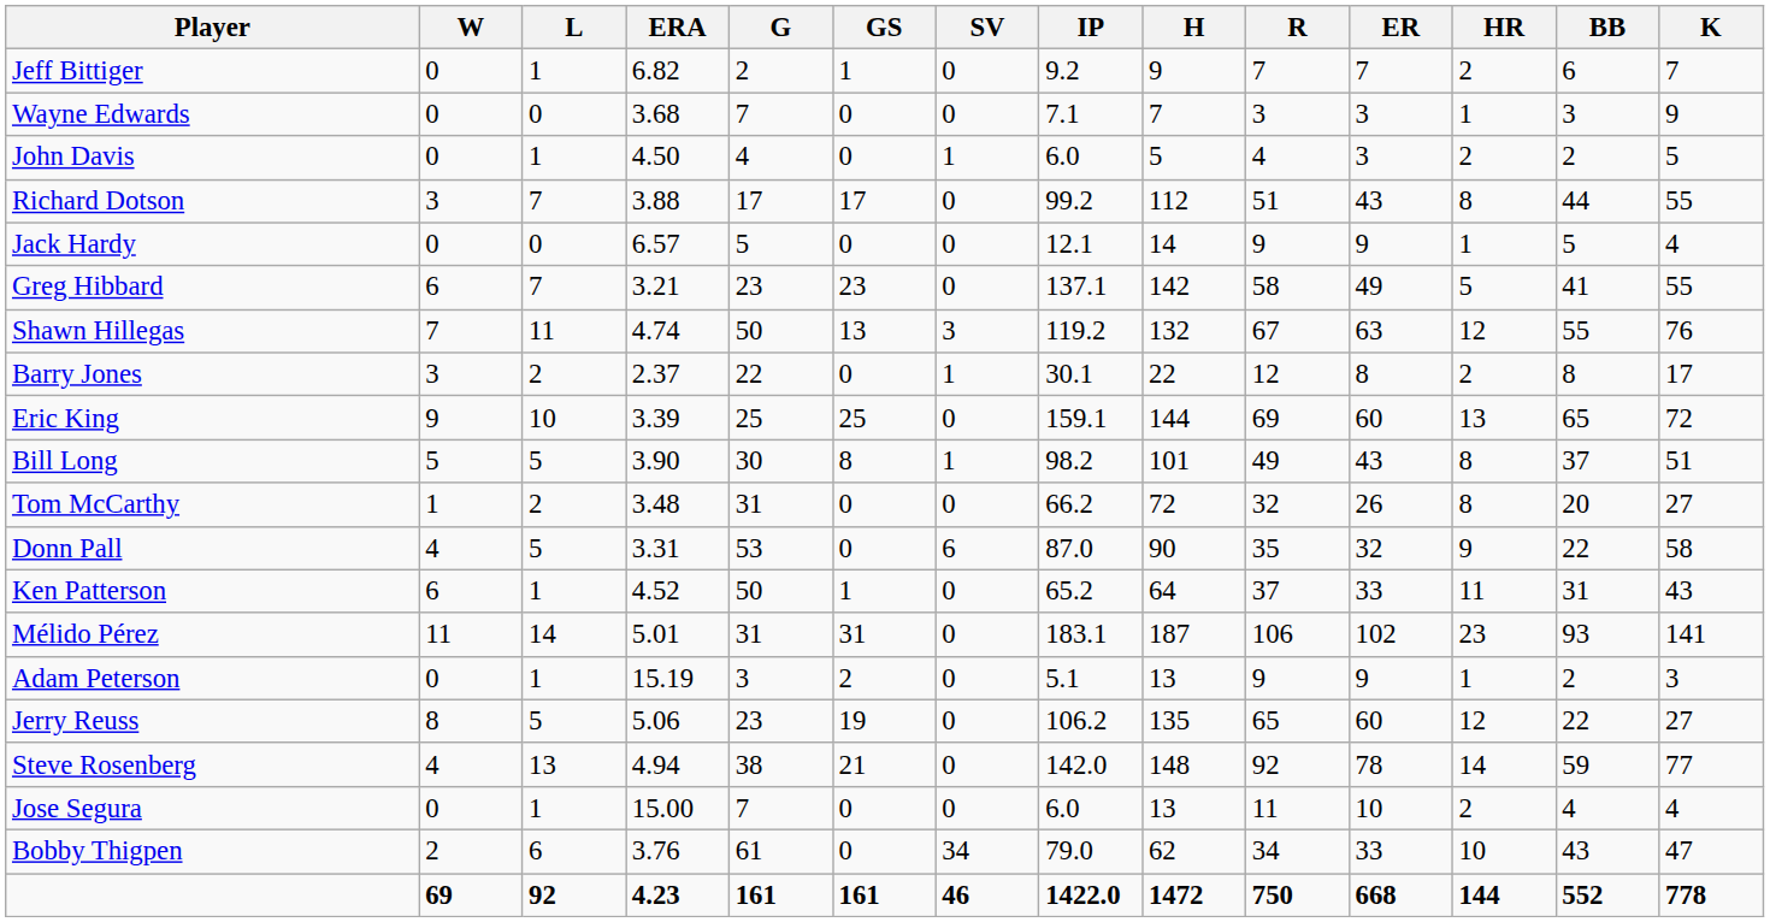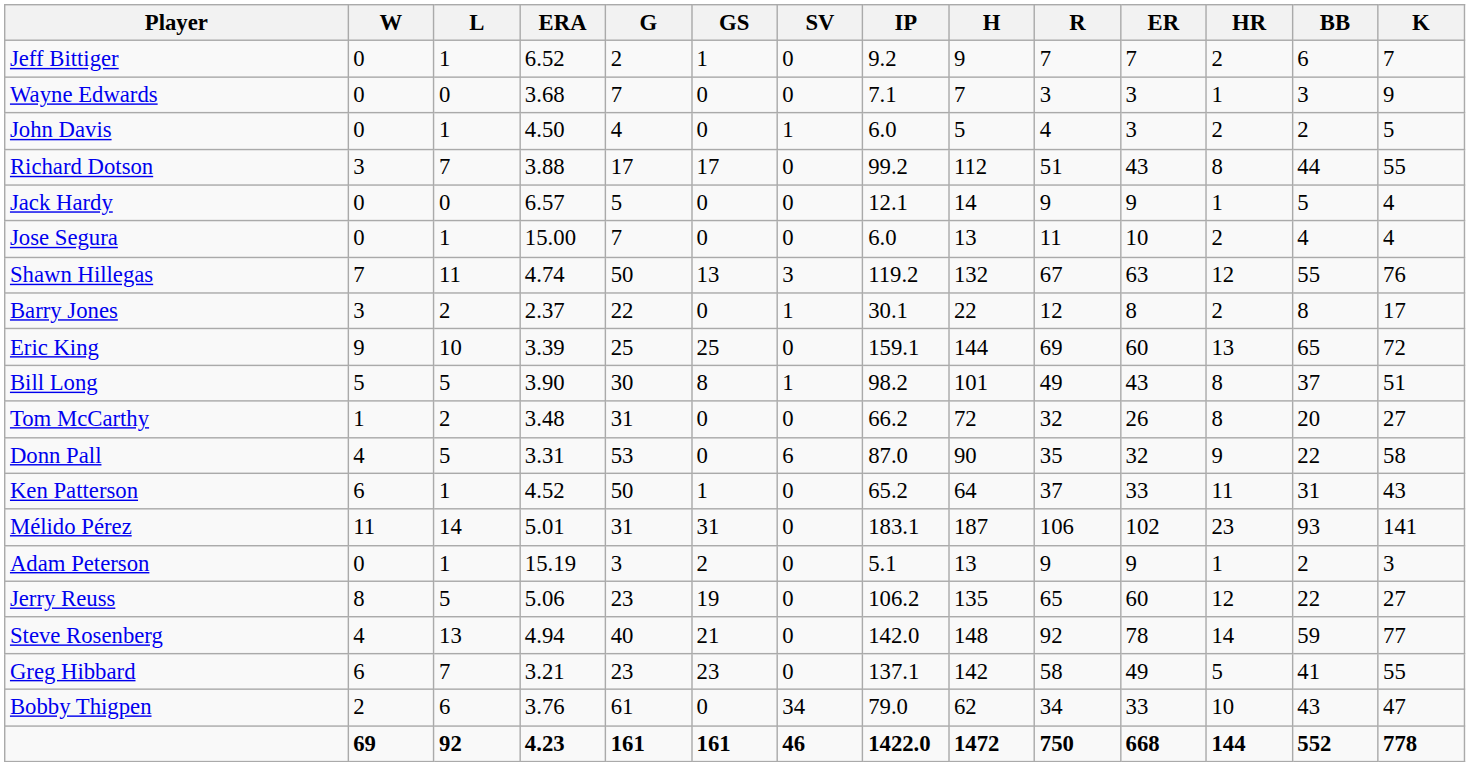 <table class="wikitable sortable">
 <tr>
 <th bgcolor="#DDDDFF" width="20%">Player</th>
 <th bgcolor="#DDDDFF" width="5%">W</th>
 <th bgcolor="#DDDDFF" width="5%">L</th>
 <th bgcolor="#DDDDFF" width="5%">ERA</th>
 <th bgcolor="#DDDDFF" width="5%">G</th>
 <th bgcolor="#DDDDFF" width="5%">GS</th>
 <th bgcolor="#DDDDFF" width="5%">SV</th>
 <th bgcolor="#DDDDFF" width="5%">IP</th>
 <th bgcolor="#DDDDFF" width="5%">H</th>
 <th bgcolor="#DDDDFF" width="5%">R</th>
 <th bgcolor="#DDDDFF" width="5%">ER</th>
 <th bgcolor="#DDDDFF" width="5%">HR</th>
 <th bgcolor="#DDDDFF" width="5%">BB</th>
 <th bgcolor="#DDDDFF" width="5%">K</th>
 </tr>
 <tr>
 <td><a href='#'>Jeff Bittiger</a></td>
 <td>0</td>
 <td>1</td>
-<td>6.82</td>
+<td>6.52</td>
 <td>2</td>
 <td>1</td>
 <td>0</td>
 <td>9.2</td>
 <td>9</td>
 <td>7</td>
 <td>7</td>
 <td>2</td>
 <td>6</td>
 <td>7</td>
 </tr>
 <tr>
 <td><a href='#'>Wayne Edwards</a></td>
 <td>0</td>
 <td>0</td>
 <td>3.68</td>
 <td>7</td>
 <td>0</td>
 <td>0</td>
 <td>7.1</td>
 <td>7</td>
 <td>3</td>
 <td>3</td>
 <td>1</td>
 <td>3</td>
 <td>9</td>
 </tr>
 <tr>
 <td><a href='#'>John Davis</a></td>
 <td>0</td>
 <td>1</td>
 <td>4.50</td>
 <td>4</td>
 <td>0</td>
 <td>1</td>
 <td>6.0</td>
 <td>5</td>
 <td>4</td>
 <td>3</td>
 <td>2</td>
 <td>2</td>
 <td>5</td>
 </tr>
 <tr>
 <td><a href='#'>Richard Dotson</a></td>
 <td>3</td>
 <td>7</td>
 <td>3.88</td>
 <td>17</td>
 <td>17</td>
 <td>0</td>
 <td>99.2</td>
 <td>112</td>
 <td>51</td>
 <td>43</td>
 <td>8</td>
 <td>44</td>
 <td>55</td>
 </tr>
 <tr>
 <td><a href='#'>Jack Hardy</a></td>
 <td>0</td>
 <td>0</td>
 <td>6.57</td>
 <td>5</td>
 <td>0</td>
 <td>0</td>
 <td>12.1</td>
 <td>14</td>
 <td>9</td>
 <td>9</td>
 <td>1</td>
 <td>5</td>
 <td>4</td>
 </tr>
 <tr>
-<td><a href='#'>Greg Hibbard</a></td>
-<td>6</td>
+<td><a href='#'>Jose Segura</a></td>
+<td>0</td>
+<td>1</td>
+<td>15.00</td>
 <td>7</td>
-<td>3.21</td>
-<td>23</td>
-<td>23</td>
 <td>0</td>
-<td>137.1</td>
-<td>142</td>
-<td>58</td>
-<td>49</td>
-<td>5</td>
-<td>41</td>
-<td>55</td>
+<td>0</td>
+<td>6.0</td>
+<td>13</td>
+<td>11</td>
+<td>10</td>
+<td>2</td>
+<td>4</td>
+<td>4</td>
 </tr>
 <tr>
 <td><a href='#'>Shawn Hillegas</a></td>
 <td>7</td>
 <td>11</td>
 <td>4.74</td>
 <td>50</td>
 <td>13</td>
 <td>3</td>
 <td>119.2</td>
 <td>132</td>
 <td>67</td>
 <td>63</td>
 <td>12</td>
 <td>55</td>
 <td>76</td>
 </tr>
 <tr>
 <td><a href='#'>Barry Jones</a></td>
 <td>3</td>
 <td>2</td>
 <td>2.37</td>
 <td>22</td>
 <td>0</td>
 <td>1</td>
 <td>30.1</td>
 <td>22</td>
 <td>12</td>
 <td>8</td>
 <td>2</td>
 <td>8</td>
 <td>17</td>
 </tr>
 <tr>
 <td><a href='#'>Eric King</a></td>
 <td>9</td>
 <td>10</td>
 <td>3.39</td>
 <td>25</td>
 <td>25</td>
 <td>0</td>
 <td>159.1</td>
 <td>144</td>
 <td>69</td>
 <td>60</td>
 <td>13</td>
 <td>65</td>
 <td>72</td>
 </tr>
 <tr>
 <td><a href='#'>Bill Long</a></td>
 <td>5</td>
 <td>5</td>
 <td>3.90</td>
 <td>30</td>
 <td>8</td>
 <td>1</td>
 <td>98.2</td>
 <td>101</td>
 <td>49</td>
 <td>43</td>
 <td>8</td>
 <td>37</td>
 <td>51</td>
 </tr>
 <tr>
 <td><a href='#'>Tom McCarthy</a></td>
 <td>1</td>
 <td>2</td>
 <td>3.48</td>
 <td>31</td>
 <td>0</td>
 <td>0</td>
 <td>66.2</td>
 <td>72</td>
 <td>32</td>
 <td>26</td>
 <td>8</td>
 <td>20</td>
 <td>27</td>
 </tr>
 <tr>
 <td><a href='#'>Donn Pall</a></td>
 <td>4</td>
 <td>5</td>
 <td>3.31</td>
 <td>53</td>
 <td>0</td>
 <td>6</td>
 <td>87.0</td>
 <td>90</td>
 <td>35</td>
 <td>32</td>
 <td>9</td>
 <td>22</td>
 <td>58</td>
 </tr>
 <tr>
 <td><a href='#'>Ken Patterson</a></td>
 <td>6</td>
 <td>1</td>
 <td>4.52</td>
 <td>50</td>
 <td>1</td>
 <td>0</td>
 <td>65.2</td>
 <td>64</td>
 <td>37</td>
 <td>33</td>
 <td>11</td>
 <td>31</td>
 <td>43</td>
 </tr>
 <tr>
 <td><a href='#'>Mélido Pérez</a></td>
 <td>11</td>
 <td>14</td>
 <td>5.01</td>
 <td>31</td>
 <td>31</td>
 <td>0</td>
 <td>183.1</td>
 <td>187</td>
 <td>106</td>
 <td>102</td>
 <td>23</td>
 <td>93</td>
 <td>141</td>
 </tr>
 <tr>
 <td><a href='#'>Adam Peterson</a></td>
 <td>0</td>
 <td>1</td>
 <td>15.19</td>
 <td>3</td>
 <td>2</td>
 <td>0</td>
 <td>5.1</td>
 <td>13</td>
 <td>9</td>
 <td>9</td>
 <td>1</td>
 <td>2</td>
 <td>3</td>
 </tr>
 <tr>
 <td><a href='#'>Jerry Reuss</a></td>
 <td>8</td>
 <td>5</td>
 <td>5.06</td>
 <td>23</td>
 <td>19</td>
 <td>0</td>
 <td>106.2</td>
 <td>135</td>
 <td>65</td>
 <td>60</td>
 <td>12</td>
 <td>22</td>
 <td>27</td>
 </tr>
 <tr>
 <td><a href='#'>Steve Rosenberg</a></td>
 <td>4</td>
 <td>13</td>
 <td>4.94</td>
-<td>38</td>
+<td>40</td>
 <td>21</td>
 <td>0</td>
 <td>142.0</td>
 <td>148</td>
 <td>92</td>
 <td>78</td>
 <td>14</td>
 <td>59</td>
 <td>77</td>
 </tr>
 <tr>
-<td><a href='#'>Jose Segura</a></td>
+<td><a href='#'>Greg Hibbard</a></td>
+<td>6</td>
+<td>7</td>
+<td>3.21</td>
+<td>23</td>
+<td>23</td>
 <td>0</td>
-<td>1</td>
-<td>15.00</td>
-<td>7</td>
-<td>0</td>
-<td>0</td>
-<td>6.0</td>
-<td>13</td>
-<td>11</td>
-<td>10</td>
-<td>2</td>
-<td>4</td>
-<td>4</td>
+<td>137.1</td>
+<td>142</td>
+<td>58</td>
+<td>49</td>
+<td>5</td>
+<td>41</td>
+<td>55</td>
 </tr>
 <tr>
 <td><a href='#'>Bobby Thigpen</a></td>
 <td>2</td>
 <td>6</td>
 <td>3.76</td>
 <td>61</td>
 <td>0</td>
 <td>34</td>
 <td>79.0</td>
 <td>62</td>
 <td>34</td>
 <td>33</td>
 <td>10</td>
 <td>43</td>
 <td>47</td>
 </tr>
 <tr class="sortbottom">
 <td></td>
 <td><strong>69</strong></td>
 <td><strong>92</strong></td>
 <td><strong>4.23</strong></td>
 <td><strong>161</strong></td>
 <td><strong>161</strong></td>
 <td><strong>46</strong></td>
 <td><strong>1422.0</strong></td>
 <td><strong>1472</strong></td>
 <td><strong>750</strong></td>
 <td><strong>668</strong></td>
 <td><strong>144</strong></td>
 <td><strong>552</strong></td>
 <td><strong>778</strong></td>
 </tr>
 </table>
